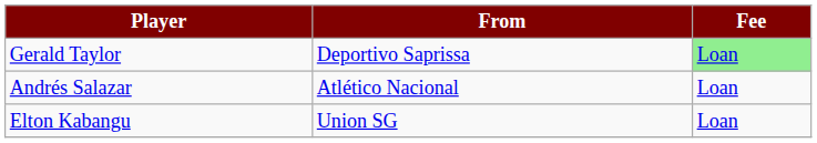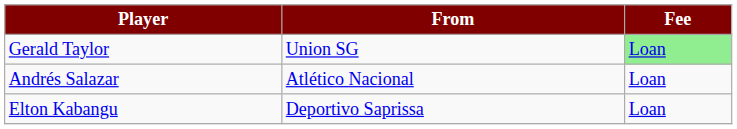 <table class="wikitable" style="text-align:left; font-size:95%;width:98%;">
 <tr>
 <th style="background:maroon; color:white;">Player</th>
 <th style="background:maroon; color:white;">From</th>
 <th style="background:maroon; color:white;">Fee</th>
 </tr>
 <tr>
 <td> <a href='#'>Gerald Taylor</a></td>
-<td> <a href='#'>Deportivo Saprissa</a></td>
+<td> <a href='#'>Union SG</a></td>
 <td style="background: lightgreen;"><a href='#'>Loan</a></td>
 </tr>
 <tr>
 <td> <a href='#'>Andrés Salazar</a></td>
 <td> <a href='#'>Atlético Nacional</a></td>
 <td><a href='#'>Loan</a></td>
 </tr>
 <tr>
 <td> <a href='#'>Elton Kabangu</a></td>
-<td> <a href='#'>Union SG</a></td>
+<td> <a href='#'>Deportivo Saprissa</a></td>
 <td><a href='#'>Loan</a></td>
 </tr>
 <tr>
 </tr>
 </table>
